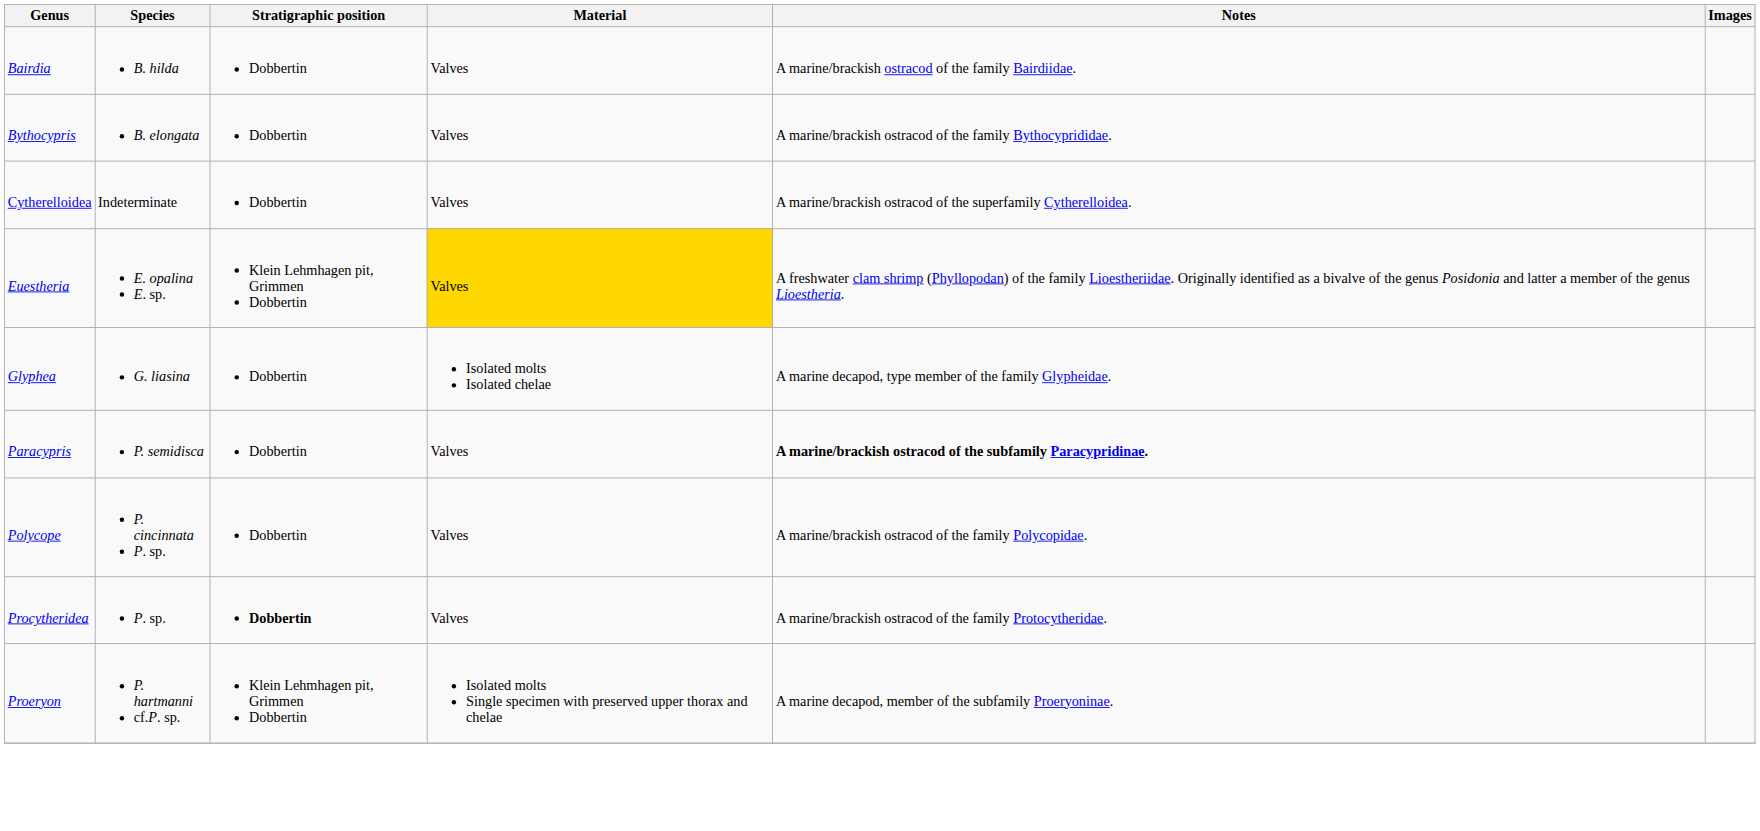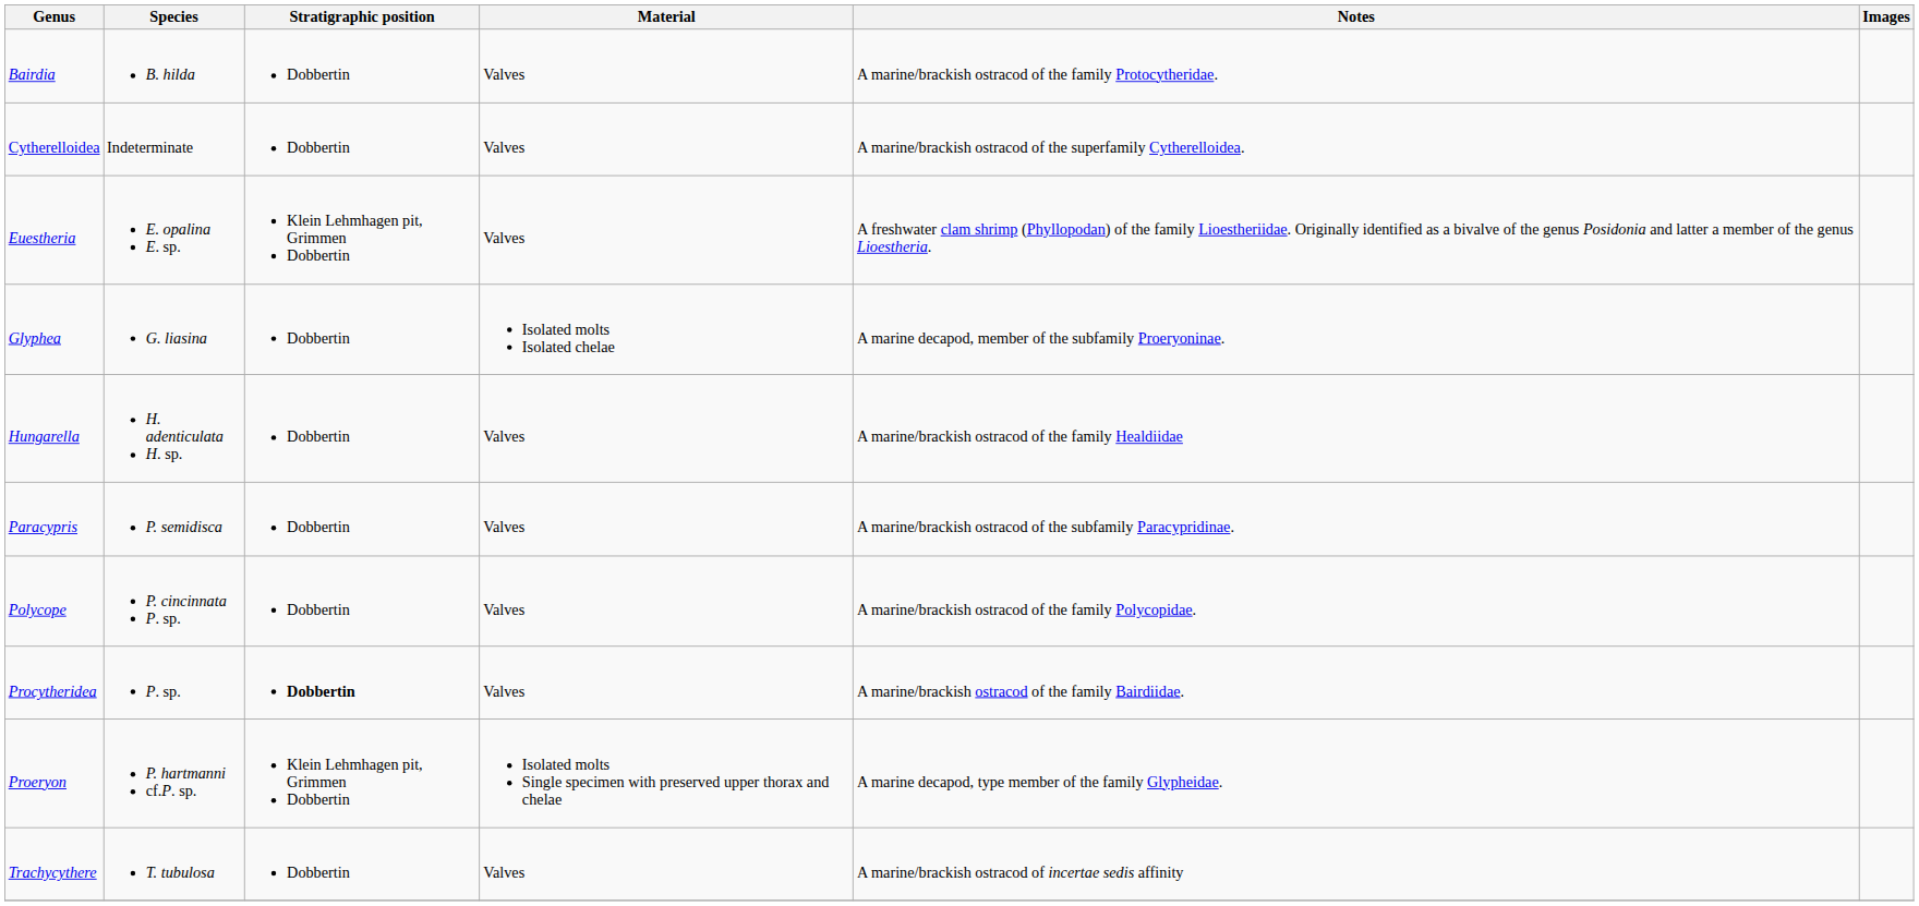 <table class = "wikitable">
 <tr>
 <th>Genus</th>
 <th>Species</th>
 <th>Stratigraphic position</th>
 <th>Material</th>
 <th>Notes</th>
 <th>Images</th>
 </tr>
 <tr>
 <td><br><em><a href='#'>Bairdia</a></em></td>
 <td><br><ul><li><em>B. hilda</em></li></ul></td>
 <td><br><ul><li>Dobbertin</li></ul></td>
 <td><br>Valves</td>
-<td><br>A marine/brackish <a href='#'>ostracod</a> of the family <a href='#'>Bairdiidae</a>.</td>
-<td></td>
-</tr>
-<tr>
-<td><br><em><a href='#'>Bythocypris</a></em></td>
-<td><br><ul><li><em>B. elongata</em></li></ul></td>
-<td><br><ul><li>Dobbertin</li></ul></td>
-<td><br>Valves</td>
-<td><br>A marine/brackish ostracod of the family <a href='#'>Bythocyprididae</a>.</td>
+<td><br>A marine/brackish ostracod of the family <a href='#'>Protocytheridae</a>.</td>
 <td></td>
 </tr>
 <tr>
 <td><br><a href='#'>Cytherelloidea</a></td>
 <td><br>Indeterminate</td>
 <td><br><ul><li>Dobbertin</li></ul></td>
 <td><br>Valves</td>
 <td><br>A marine/brackish ostracod of the superfamily <a href='#'>Cytherelloidea</a>.</td>
 <td></td>
 </tr>
 <tr>
 <td><br><em><a href='#'>Euestheria</a></em></td>
 <td><br><ul><li><em>E. opalina</em></li><li><em>E</em>. sp.</li></ul></td>
 <td><br><ul><li>Klein Lehmhagen pit, Grimmen</li><li>Dobbertin</li></ul></td>
-<td style="background: gold;"><br>Valves</td>
+<td><br>Valves</td>
 <td><br>A freshwater <a href='#'>clam shrimp</a> (<a href='#'>Phyllopodan</a>) of the family <a href='#'>Lioestheriidae</a>. Originally identified as a bivalve of the genus <em>Posidonia</em> and latter a member of the genus <em><a href='#'>Lioestheria</a></em>.</td>
 <td></td>
 </tr>
 <tr>
 <td><br><em><a href='#'>Glyphea</a></em></td>
 <td><br><ul><li><em>G. liasina</em></li></ul></td>
 <td><br><ul><li>Dobbertin</li></ul></td>
 <td><br><ul><li>Isolated molts</li><li>Isolated chelae</li></ul></td>
-<td><br>A marine decapod, type member of the family <a href='#'>Glypheidae</a>.</td>
+<td><br>A marine decapod, member of the subfamily <a href='#'>Proeryoninae</a>.</td>
 <td><br></td>
+</tr>
+<tr>
+<td><br><em><a href='#'>Hungarella</a></em></td>
+<td><br><ul><li><em>H. adenticulata</em></li><li><em>H</em>. sp.</li></ul></td>
+<td><br><ul><li>Dobbertin</li></ul></td>
+<td><br>Valves</td>
+<td><br>A marine/brackish ostracod of the family <a href='#'>Healdiidae</a></td>
+<td></td>
 </tr>
 <tr>
 <td><br><em><a href='#'>Paracypris</a></em></td>
 <td><br><ul><li><em>P. semidisca</em></li></ul></td>
 <td><br><ul><li>Dobbertin</li></ul></td>
 <td><br>Valves</td>
-<td><strong><br>A marine/brackish ostracod of the subfamily <a href='#'>Paracypridinae</a>.</strong></td>
+<td><br>A marine/brackish ostracod of the subfamily <a href='#'>Paracypridinae</a>.</td>
 <td></td>
 </tr>
 <tr>
 <td><br><em><a href='#'>Polycope</a></em></td>
 <td><br><ul><li><em>P. cincinnata</em></li><li><em>P</em>. sp.</li></ul></td>
 <td><br><ul><li>Dobbertin</li></ul></td>
 <td><br>Valves</td>
 <td><br>A marine/brackish ostracod of the family <a href='#'>Polycopidae</a>.</td>
 <td></td>
 </tr>
 <tr>
 <td><br><em><a href='#'>Procytheridea</a></em></td>
 <td><br><ul><li><em>P</em>. sp.</li></ul></td>
 <td><strong><br><ul><li>Dobbertin</li></ul></strong></td>
 <td><br>Valves</td>
-<td><br>A marine/brackish ostracod of the family <a href='#'>Protocytheridae</a>.</td>
+<td><br>A marine/brackish <a href='#'>ostracod</a> of the family <a href='#'>Bairdiidae</a>.</td>
 <td></td>
 </tr>
 <tr>
 <td><br><em><a href='#'>Proeryon</a></em></td>
 <td><br><ul><li><em>P. hartmanni</em></li><li>cf.<em>P</em>. sp.</li></ul></td>
 <td><br><ul><li>Klein Lehmhagen pit, Grimmen</li><li>Dobbertin</li></ul></td>
 <td><br><ul><li>Isolated molts</li><li>Single specimen with preserved upper thorax and chelae</li></ul></td>
-<td><br>A marine decapod, member of the subfamily <a href='#'>Proeryoninae</a>.</td>
+<td><br>A marine decapod, type member of the family <a href='#'>Glypheidae</a>.</td>
 <td><br></td>
+</tr>
+<tr>
+<td><br><em><a href='#'>Trachycythere</a></em></td>
+<td><br><ul><li><em>T. tubulosa</em></li></ul></td>
+<td><br><ul><li>Dobbertin</li></ul></td>
+<td><br>Valves</td>
+<td><br>A marine/brackish ostracod of <em>incertae sedis</em> affinity</td>
+<td></td>
 </tr>
 <tr>
 </tr>
 </table>
